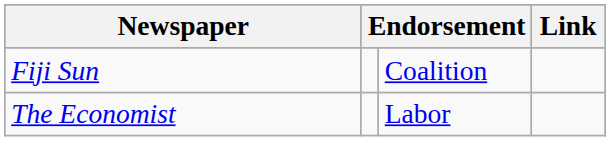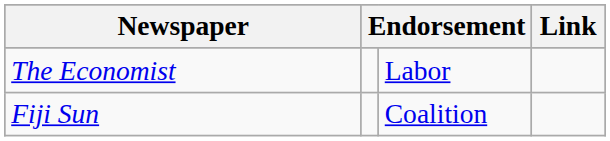 <table class="wikitable">
 <tr>
 <th style="width:200px;">Newspaper</th>
 <th colspan=2>Endorsement</th>
 <th style="width:35px;">Link</th>
 </tr>
 <tr>
+<td><em><a href='#'>The Economist</a></em></td>
+<td></td>
+<td><a href='#'>Labor</a></td>
+<td></td>
+</tr>
+<tr>
 <td><em><a href='#'>Fiji Sun</a></em></td>
 <td></td>
 <td><a href='#'>Coalition</a></td>
 <td></td>
 </tr>
-<tr>
-<td><em><a href='#'>The Economist</a></em></td>
-<td></td>
-<td><a href='#'>Labor</a></td>
-<td></td>
-</tr>
 </table>
